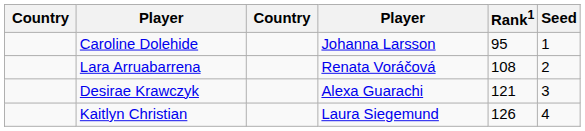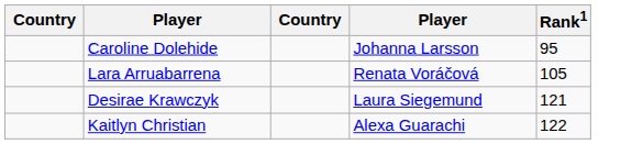 <table class="sortable wikitable">
 <tr>
 <th width="70">Country</th>
 <th width="175">Player</th>
 <th width="70">Country</th>
 <th width="175">Player</th>
 <th>Rank<sup>1</sup></th>
-<th>Seed</th>
 </tr>
 <tr>
 <td></td>
 <td><a href='#'>Caroline Dolehide</a></td>
 <td></td>
 <td><a href='#'>Johanna Larsson</a></td>
 <td>95</td>
-<td>1</td>
 </tr>
 <tr>
 <td></td>
 <td><a href='#'>Lara Arruabarrena</a></td>
 <td></td>
 <td><a href='#'>Renata Voráčová</a></td>
-<td>108</td>
-<td>2</td>
+<td>105</td>
 </tr>
 <tr>
 <td></td>
 <td><a href='#'>Desirae Krawczyk</a></td>
 <td></td>
-<td><a href='#'>Alexa Guarachi</a></td>
+<td><a href='#'>Laura Siegemund</a></td>
 <td>121</td>
-<td>3</td>
 </tr>
 <tr>
 <td></td>
 <td><a href='#'>Kaitlyn Christian</a></td>
 <td></td>
-<td><a href='#'>Laura Siegemund</a></td>
-<td>126</td>
-<td>4</td>
+<td><a href='#'>Alexa Guarachi</a></td>
+<td>122</td>
 </tr>
 </table>
